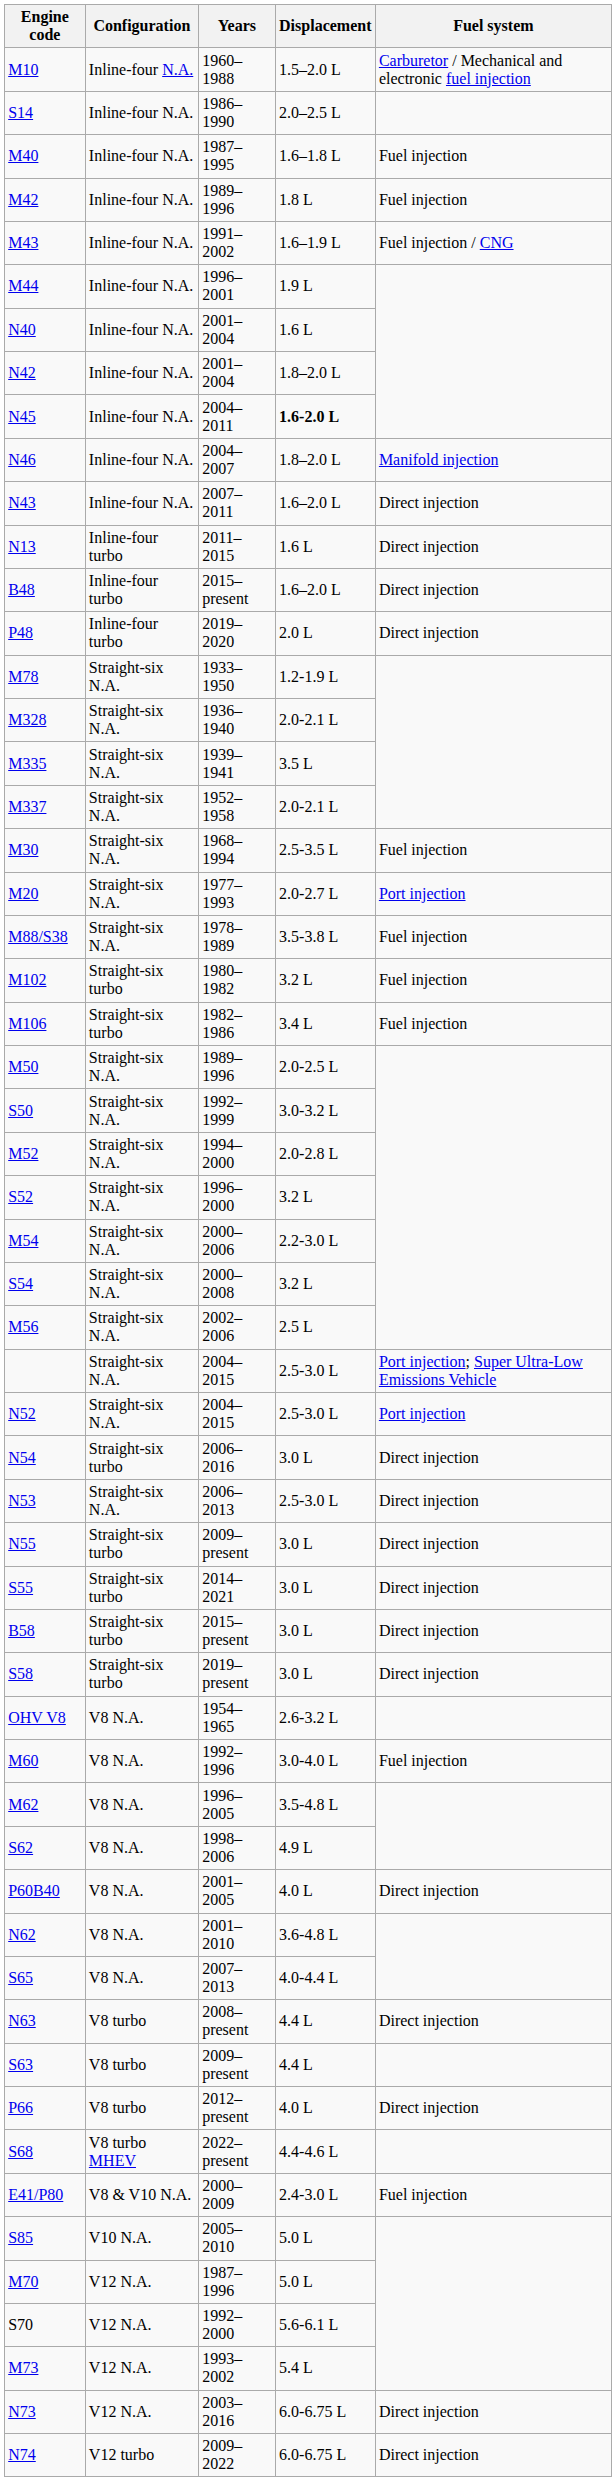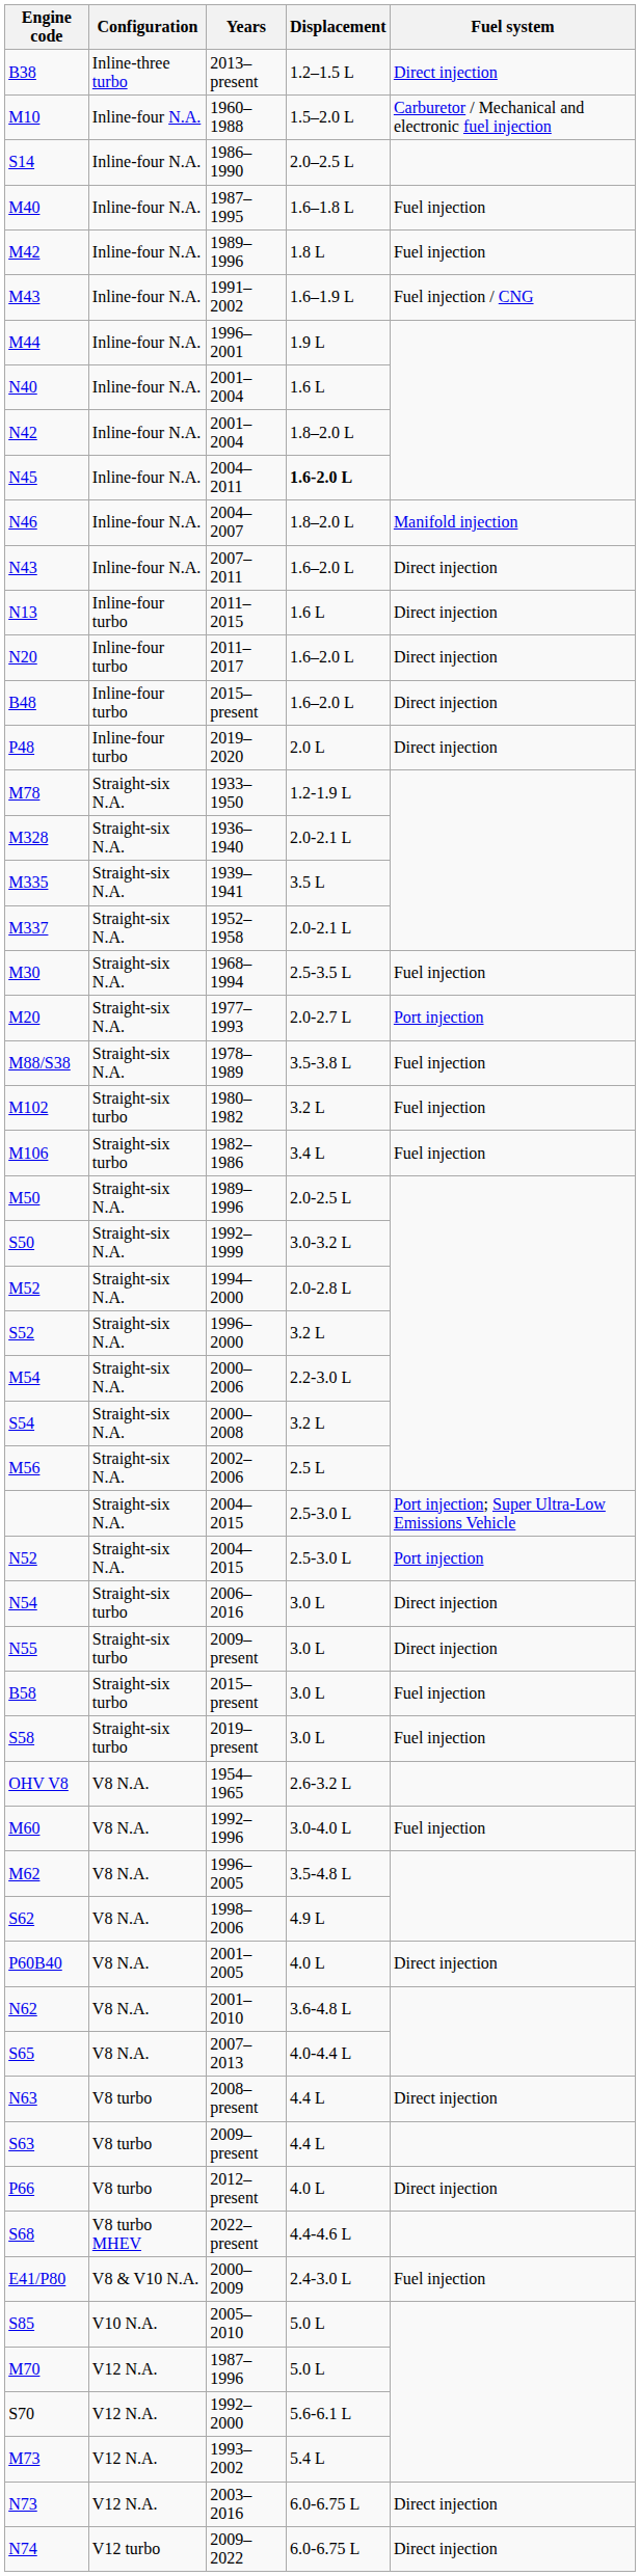 <table class="wikitable sortable" style="text-align: left;">
 <tr>
 <th>Engine code</th>
 <th>Configuration</th>
 <th>Years</th>
 <th>Displacement</th>
 <th>Fuel system</th>
+</tr>
+<tr>
+<td><a href='#'>B38</a></td>
+<td>Inline-three <a href='#'>turbo</a></td>
+<td>2013–present</td>
+<td>1.2–1.5 L</td>
+<td><a href='#'>Direct injection</a></td>
 </tr>
 <tr>
 <td><a href='#'>M10</a></td>
 <td>Inline-four <a href='#'>N.A.</a></td>
 <td>1960–1988</td>
 <td>1.5–2.0 L</td>
 <td><a href='#'>Carburetor</a> / Mechanical and electronic <a href='#'>fuel injection</a></td>
 </tr>
 <tr>
 <td><a href='#'>S14</a></td>
 <td>Inline-four N.A.</td>
 <td>1986–1990</td>
 <td>2.0–2.5 L</td>
 </tr>
 <tr>
 <td><a href='#'>M40</a></td>
 <td>Inline-four N.A.</td>
 <td>1987–1995</td>
 <td>1.6–1.8 L</td>
 <td>Fuel injection</td>
 </tr>
 <tr>
 <td><a href='#'>M42</a></td>
 <td>Inline-four N.A.</td>
 <td>1989–1996</td>
 <td>1.8 L</td>
 <td>Fuel injection</td>
 </tr>
 <tr>
 <td><a href='#'>M43</a></td>
 <td>Inline-four N.A.</td>
 <td>1991–2002</td>
 <td>1.6–1.9 L</td>
 <td>Fuel injection / <a href='#'>CNG</a></td>
 </tr>
 <tr>
 <td><a href='#'>M44</a></td>
 <td>Inline-four N.A.</td>
 <td>1996–2001</td>
 <td>1.9 L</td>
 </tr>
 <tr>
 <td><a href='#'>N40</a></td>
 <td>Inline-four N.A.</td>
 <td>2001–2004</td>
 <td>1.6 L</td>
 </tr>
 <tr>
 <td><a href='#'>N42</a></td>
 <td>Inline-four N.A.</td>
 <td>2001–2004</td>
 <td>1.8–2.0 L</td>
 </tr>
 <tr>
 <td><a href='#'>N45</a></td>
 <td>Inline-four N.A.</td>
 <td>2004–2011</td>
 <td><strong>1.6-2.0 L</strong></td>
 </tr>
 <tr>
 <td><a href='#'>N46</a></td>
 <td>Inline-four N.A.</td>
 <td>2004–2007</td>
 <td>1.8–2.0 L</td>
 <td><a href='#'>Manifold injection</a></td>
 </tr>
 <tr>
 <td><a href='#'>N43</a></td>
 <td>Inline-four N.A.</td>
 <td>2007–2011</td>
 <td>1.6–2.0 L</td>
 <td>Direct injection</td>
 </tr>
 <tr>
 <td><a href='#'>N13</a></td>
 <td>Inline-four turbo</td>
 <td>2011–2015</td>
 <td>1.6 L</td>
+<td>Direct injection</td>
+</tr>
+<tr>
+<td><a href='#'>N20</a></td>
+<td>Inline-four turbo</td>
+<td>2011–2017</td>
+<td>1.6–2.0 L</td>
 <td>Direct injection</td>
 </tr>
 <tr>
 <td><a href='#'>B48</a></td>
 <td>Inline-four turbo</td>
 <td>2015–present</td>
 <td>1.6–2.0 L</td>
 <td>Direct injection</td>
 </tr>
 <tr>
 <td><a href='#'>P48</a></td>
 <td>Inline-four turbo</td>
 <td>2019–2020</td>
 <td>2.0 L</td>
 <td>Direct injection</td>
 </tr>
 <tr>
 <td><a href='#'>M78</a></td>
 <td>Straight-six N.A.</td>
 <td>1933–1950</td>
 <td>1.2-1.9 L</td>
 </tr>
 <tr>
 <td><a href='#'>M328</a></td>
 <td>Straight-six N.A.</td>
 <td>1936–1940</td>
 <td>2.0-2.1 L</td>
 </tr>
 <tr>
 <td><a href='#'>M335</a></td>
 <td>Straight-six N.A.</td>
 <td>1939–1941</td>
 <td>3.5 L</td>
 </tr>
 <tr>
 <td><a href='#'>M337</a></td>
 <td>Straight-six N.A.</td>
 <td>1952–1958</td>
 <td>2.0-2.1 L</td>
 </tr>
 <tr>
 <td><a href='#'>M30</a></td>
 <td>Straight-six N.A.</td>
 <td>1968–1994</td>
 <td>2.5-3.5 L</td>
 <td>Fuel injection</td>
 </tr>
 <tr>
 <td><a href='#'>M20</a></td>
 <td>Straight-six N.A.</td>
 <td>1977–1993</td>
 <td>2.0-2.7 L</td>
 <td><a href='#'>Port injection</a></td>
 </tr>
 <tr>
 <td><a href='#'>M88/S38</a></td>
 <td>Straight-six N.A.</td>
 <td>1978–1989</td>
 <td>3.5-3.8 L</td>
 <td>Fuel injection</td>
 </tr>
 <tr>
 <td><a href='#'>M102</a></td>
 <td>Straight-six turbo</td>
 <td>1980–1982</td>
 <td>3.2 L</td>
 <td>Fuel injection</td>
 </tr>
 <tr>
 <td><a href='#'>M106</a></td>
 <td>Straight-six turbo</td>
 <td>1982–1986</td>
 <td>3.4 L</td>
 <td>Fuel injection</td>
 </tr>
 <tr>
 <td><a href='#'>M50</a></td>
 <td>Straight-six N.A.</td>
 <td>1989–1996</td>
 <td>2.0-2.5 L</td>
 </tr>
 <tr>
 <td><a href='#'>S50</a></td>
 <td>Straight-six N.A.</td>
 <td>1992–1999</td>
 <td>3.0-3.2 L</td>
 </tr>
 <tr>
 <td><a href='#'>M52</a></td>
 <td>Straight-six N.A.</td>
 <td>1994–2000</td>
 <td>2.0-2.8 L</td>
 </tr>
 <tr>
 <td><a href='#'>S52</a></td>
 <td>Straight-six N.A.</td>
 <td>1996–2000</td>
 <td>3.2 L</td>
 </tr>
 <tr>
 <td><a href='#'>M54</a></td>
 <td>Straight-six N.A.</td>
 <td>2000–2006</td>
 <td>2.2-3.0 L</td>
 </tr>
 <tr>
 <td><a href='#'>S54</a></td>
 <td>Straight-six N.A.</td>
 <td>2000–2008</td>
 <td>3.2 L</td>
 </tr>
 <tr>
 <td><a href='#'>M56</a></td>
 <td>Straight-six N.A.</td>
 <td>2002–2006</td>
 <td>2.5 L</td>
 </tr>
 <tr>
 <td></td>
 <td>Straight-six N.A.</td>
 <td>2004–2015</td>
 <td>2.5-3.0 L</td>
 <td><a href='#'>Port injection</a>; <a href='#'>Super Ultra-Low Emissions Vehicle</a></td>
 </tr>
 <tr>
 <td><a href='#'>N52</a></td>
 <td>Straight-six N.A.</td>
 <td>2004–2015</td>
 <td>2.5-3.0 L</td>
 <td><a href='#'>Port injection</a></td>
 </tr>
 <tr>
 <td><a href='#'>N54</a></td>
 <td>Straight-six turbo</td>
 <td>2006–2016</td>
 <td>3.0 L</td>
 <td>Direct injection</td>
 </tr>
 <tr>
-<td><a href='#'>N53</a></td>
-<td>Straight-six N.A.</td>
-<td>2006–2013</td>
-<td>2.5-3.0 L</td>
-<td>Direct injection</td>
-</tr>
-<tr>
 <td><a href='#'>N55</a></td>
 <td>Straight-six turbo</td>
 <td>2009–present</td>
-<td>3.0 L</td>
-<td>Direct injection</td>
-</tr>
-<tr>
-<td><a href='#'>S55</a></td>
-<td>Straight-six turbo</td>
-<td>2014–2021</td>
 <td>3.0 L</td>
 <td>Direct injection</td>
 </tr>
 <tr>
 <td><a href='#'>B58</a></td>
 <td>Straight-six turbo</td>
 <td>2015–present</td>
 <td>3.0 L</td>
-<td>Direct injection</td>
+<td>Fuel injection</td>
 </tr>
 <tr>
 <td><a href='#'>S58</a></td>
 <td>Straight-six turbo</td>
 <td>2019–present</td>
 <td>3.0 L</td>
-<td>Direct injection</td>
+<td>Fuel injection</td>
 </tr>
 <tr>
 <td><a href='#'>OHV V8</a></td>
 <td>V8 N.A.</td>
 <td>1954–1965</td>
 <td>2.6-3.2 L</td>
 </tr>
 <tr>
 <td><a href='#'>M60</a></td>
 <td>V8 N.A.</td>
 <td>1992–1996</td>
 <td>3.0-4.0 L</td>
 <td>Fuel injection</td>
 </tr>
 <tr>
 <td><a href='#'>M62</a></td>
 <td>V8 N.A.</td>
 <td>1996–2005</td>
 <td>3.5-4.8 L</td>
 </tr>
 <tr>
 <td><a href='#'>S62</a></td>
 <td>V8 N.A.</td>
 <td>1998–2006</td>
 <td>4.9 L</td>
 </tr>
 <tr>
 <td><a href='#'>P60B40</a></td>
 <td>V8 N.A.</td>
 <td>2001–2005</td>
 <td>4.0 L</td>
 <td>Direct injection</td>
 </tr>
 <tr>
 <td><a href='#'>N62</a></td>
 <td>V8 N.A.</td>
 <td>2001–2010</td>
 <td>3.6-4.8 L</td>
 </tr>
 <tr>
 <td><a href='#'>S65</a></td>
 <td>V8 N.A.</td>
 <td>2007–2013</td>
 <td>4.0-4.4 L</td>
 </tr>
 <tr>
 <td><a href='#'>N63</a></td>
 <td>V8 turbo</td>
 <td>2008–present</td>
 <td>4.4 L</td>
 <td>Direct injection</td>
 </tr>
 <tr>
 <td><a href='#'>S63</a></td>
 <td>V8 turbo</td>
 <td>2009–present</td>
 <td>4.4 L</td>
 </tr>
 <tr>
 <td><a href='#'>P66</a></td>
 <td>V8 turbo</td>
 <td>2012–present</td>
 <td>4.0 L</td>
 <td>Direct injection</td>
 </tr>
 <tr>
 <td><a href='#'>S68</a></td>
 <td>V8 turbo <a href='#'>MHEV</a></td>
 <td>2022–present</td>
 <td>4.4-4.6 L</td>
 </tr>
 <tr>
 <td><a href='#'>E41/P80</a></td>
 <td>V8 & V10 N.A.</td>
 <td>2000–2009</td>
 <td>2.4-3.0 L</td>
 <td>Fuel injection</td>
 </tr>
 <tr>
 <td><a href='#'>S85</a></td>
 <td>V10 N.A.</td>
 <td>2005–2010</td>
 <td>5.0 L</td>
 </tr>
 <tr>
 <td><a href='#'>M70</a></td>
 <td>V12 N.A.</td>
 <td>1987–1996</td>
 <td>5.0 L</td>
 </tr>
 <tr>
 <td BMW S70>S70</td>
 <td>V12 N.A.</td>
 <td>1992–2000</td>
 <td>5.6-6.1 L</td>
 </tr>
 <tr>
 <td><a href='#'>M73</a></td>
 <td>V12 N.A.</td>
 <td>1993–2002</td>
 <td>5.4 L</td>
 </tr>
 <tr>
 <td><a href='#'>N73</a></td>
 <td>V12 N.A.</td>
 <td>2003–2016</td>
 <td>6.0-6.75 L</td>
 <td>Direct injection</td>
 </tr>
 <tr>
 <td><a href='#'>N74</a></td>
 <td>V12 turbo</td>
 <td>2009–2022</td>
 <td>6.0-6.75 L</td>
 <td>Direct injection</td>
 </tr>
 </table>
